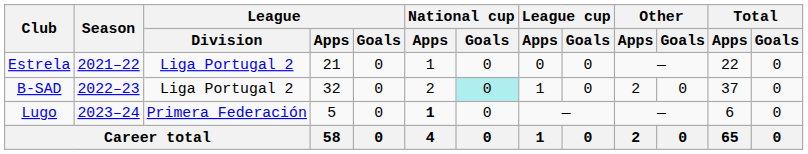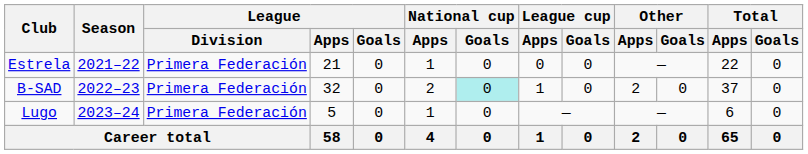 <table class="wikitable" style="text-align:center">
 <tr>
 <th rowspan="2">Club</th>
 <th rowspan="2">Season</th>
 <th colspan="3">League</th>
 <th colspan="2">National cup</th>
 <th colspan="2">League cup</th>
 <th colspan="2">Other</th>
 <th colspan="2">Total</th>
 </tr>
 <tr>
 <th>Division</th>
 <th>Apps</th>
 <th>Goals</th>
 <th>Apps</th>
 <th>Goals</th>
 <th>Apps</th>
 <th>Goals</th>
 <th>Apps</th>
 <th>Goals</th>
 <th>Apps</th>
 <th>Goals</th>
 </tr>
 <tr>
 <td><a href='#'>Estrela</a></td>
 <td><a href='#'>2021–22</a></td>
-<td><a href='#'>Liga Portugal 2</a></td>
+<td rowspan="1"><a href='#'>Primera Federación</a></td>
 <td>21</td>
 <td>0</td>
 <td>1</td>
 <td>0</td>
 <td>0</td>
 <td>0</td>
 <td colspan="2">—</td>
 <td>22</td>
 <td>0</td>
 </tr>
 <tr>
 <td><a href='#'>B-SAD</a></td>
 <td><a href='#'>2022–23</a></td>
-<td>Liga Portugal 2</td>
+<td rowspan="1"><a href='#'>Primera Federación</a></td>
 <td>32</td>
 <td>0</td>
 <td>2</td>
 <td style="background: paleturquoise;">0</td>
 <td>1</td>
 <td>0</td>
 <td>2</td>
 <td>0</td>
 <td>37</td>
 <td>0</td>
 </tr>
 <tr>
 <td rowspan="1"><a href='#'>Lugo</a></td>
 <td><a href='#'>2023–24</a></td>
 <td rowspan="1"><a href='#'>Primera Federación</a></td>
 <td>5</td>
 <td>0</td>
-<td><strong>1</strong></td>
+<td>1</td>
 <td>0</td>
 <td colspan="2">—</td>
 <td colspan="2">—</td>
 <td>6</td>
 <td>0</td>
 </tr>
 <tr>
 <th colspan="3">Career total</th>
 <th>58</th>
 <th>0</th>
 <th>4</th>
 <th>0</th>
 <th>1</th>
 <th>0</th>
 <th>2</th>
 <th>0</th>
 <th>65</th>
 <th>0</th>
 </tr>
 </table>
